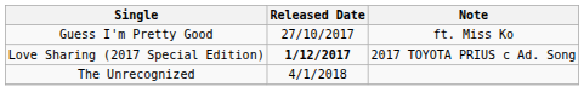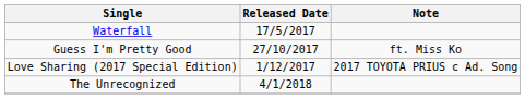 <table class="wikitable">
 <tr bgcolor="#efefef">
 <th>Single</th>
 <th>Released Date</th>
 <th>Note</th>
+</tr>
+<tr align="center">
+<td><a href='#'>Waterfall</a></td>
+<td>17/5/2017</td>
+<td></td>
 </tr>
 <tr align="center">
 <td>Guess I'm Pretty Good</td>
 <td>27/10/2017</td>
 <td>ft. Miss Ko</td>
 </tr>
 <tr align="center">
 <td>Love Sharing (2017 Special Edition)</td>
-<td><strong>1/12/2017</strong></td>
+<td>1/12/2017</td>
 <td>2017 TOYOTA PRIUS c Ad. Song</td>
 </tr>
 <tr align="center">
 <td>The Unrecognized</td>
 <td>4/1/2018</td>
 <td></td>
 </tr>
 <tr>
 </tr>
 </table>
